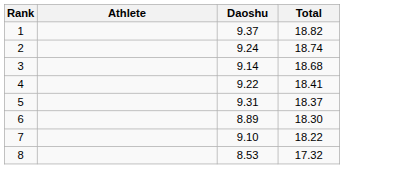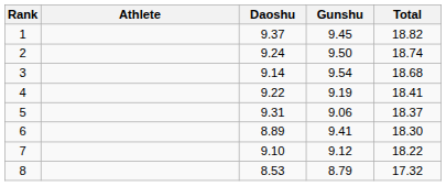 <table class="wikitable" style="text-align:center">
 <tr>
 <th width=20>Rank</th>
 <th width=250>Athlete</th>
 <th width=80>Daoshu</th>
+<th width=80>Gunshu</th>
 <th width=80>Total</th>
 </tr>
 <tr>
 <td>1</td>
 <td align="left"></td>
 <td>9.37</td>
+<td>9.45</td>
 <td>18.82</td>
 </tr>
 <tr>
 <td>2</td>
 <td align="left"></td>
 <td>9.24</td>
+<td>9.50</td>
 <td>18.74</td>
 </tr>
 <tr>
 <td>3</td>
 <td align="left"></td>
 <td>9.14</td>
+<td>9.54</td>
 <td>18.68</td>
 </tr>
 <tr>
 <td>4</td>
 <td align="left"></td>
 <td>9.22</td>
+<td>9.19</td>
 <td>18.41</td>
 </tr>
 <tr>
 <td>5</td>
 <td align="left"></td>
 <td>9.31</td>
+<td>9.06</td>
 <td>18.37</td>
 </tr>
 <tr>
 <td>6</td>
 <td align="left"></td>
 <td>8.89</td>
+<td>9.41</td>
 <td>18.30</td>
 </tr>
 <tr>
 <td>7</td>
 <td align="left"></td>
 <td>9.10</td>
+<td>9.12</td>
 <td>18.22</td>
 </tr>
 <tr>
 <td>8</td>
 <td align="left"></td>
 <td>8.53</td>
+<td>8.79</td>
 <td>17.32</td>
 </tr>
 </table>
